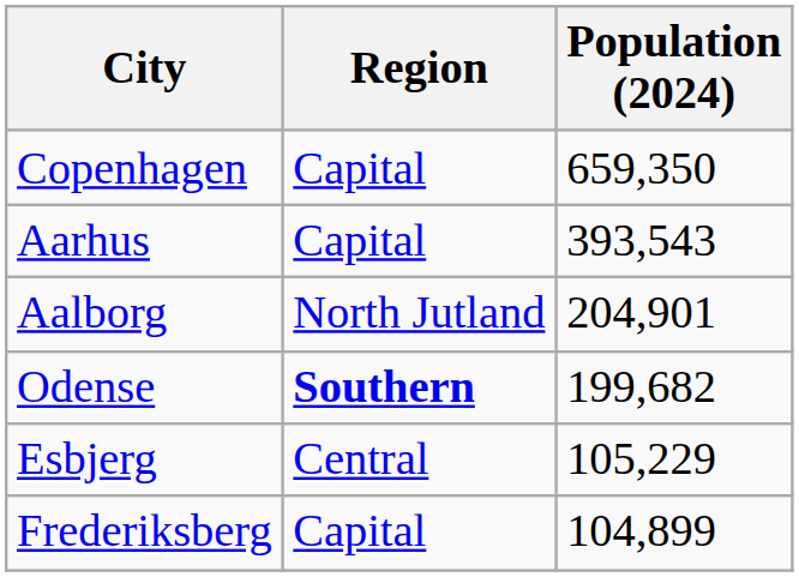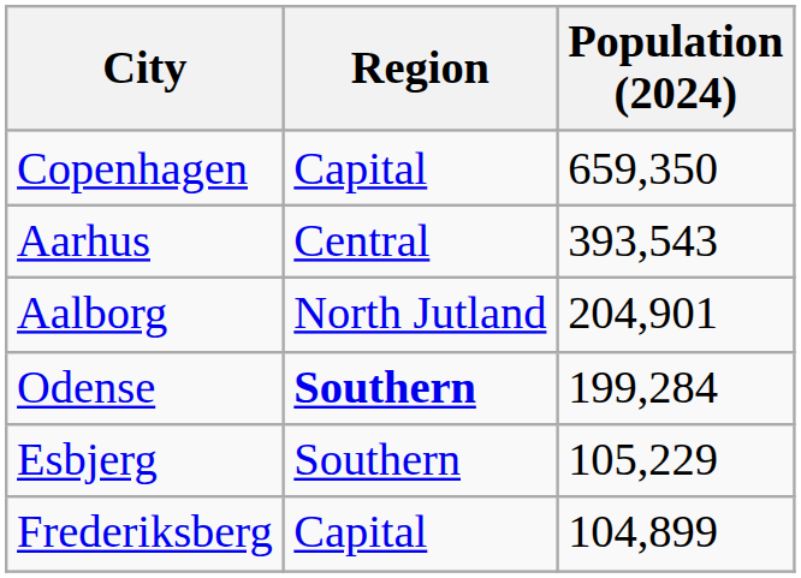 <table class="wikitable sortable sticky-header col3right">
 <tr>
 <th>City</th>
 <th>Region</th>
 <th>Population<br>(2024)</th>
 </tr>
 <tr>
 <td><a href='#'>Copenhagen</a></td>
 <td><a href='#'>Capital</a></td>
 <td>659,350</td>
 </tr>
 <tr>
 <td><a href='#'>Aarhus</a></td>
-<td><a href='#'>Capital</a></td>
+<td><a href='#'>Central</a></td>
 <td>393,543</td>
 </tr>
 <tr>
 <td><a href='#'>Aalborg</a></td>
 <td><a href='#'>North Jutland</a></td>
 <td>204,901</td>
 </tr>
 <tr>
 <td><a href='#'>Odense</a></td>
 <td><strong><a href='#'>Southern</a></strong></td>
-<td>199,682</td>
+<td>199,284</td>
 </tr>
 <tr>
 <td><a href='#'>Esbjerg</a></td>
-<td><a href='#'>Central</a></td>
+<td><a href='#'>Southern</a></td>
 <td>105,229</td>
 </tr>
 <tr>
 <td><a href='#'>Frederiksberg</a></td>
 <td><a href='#'>Capital</a></td>
 <td>104,899</td>
 </tr>
 </table>
